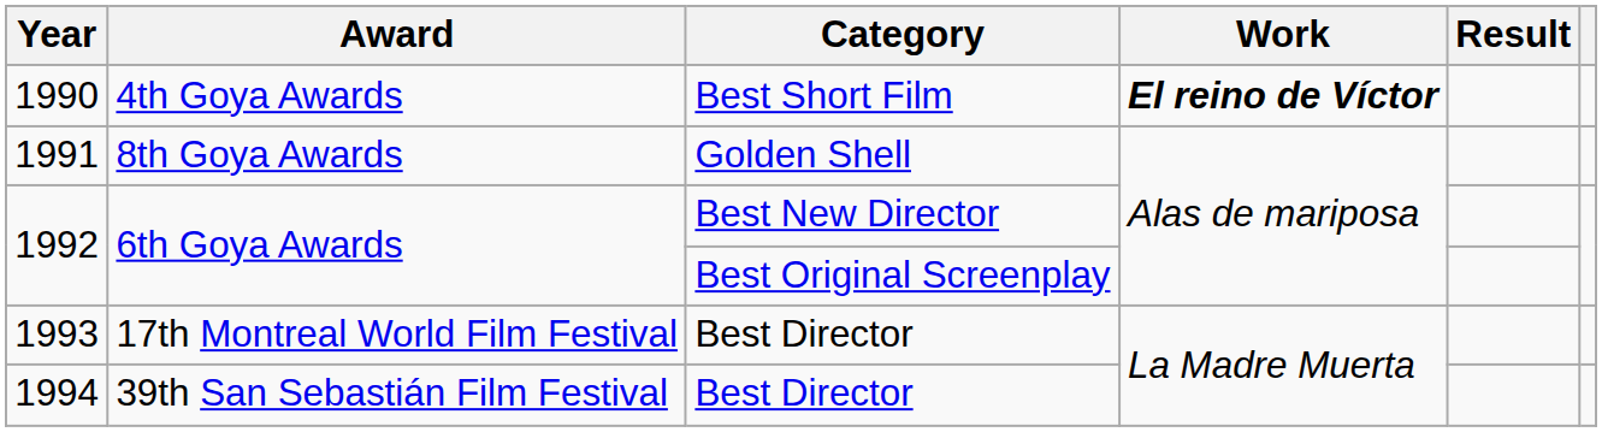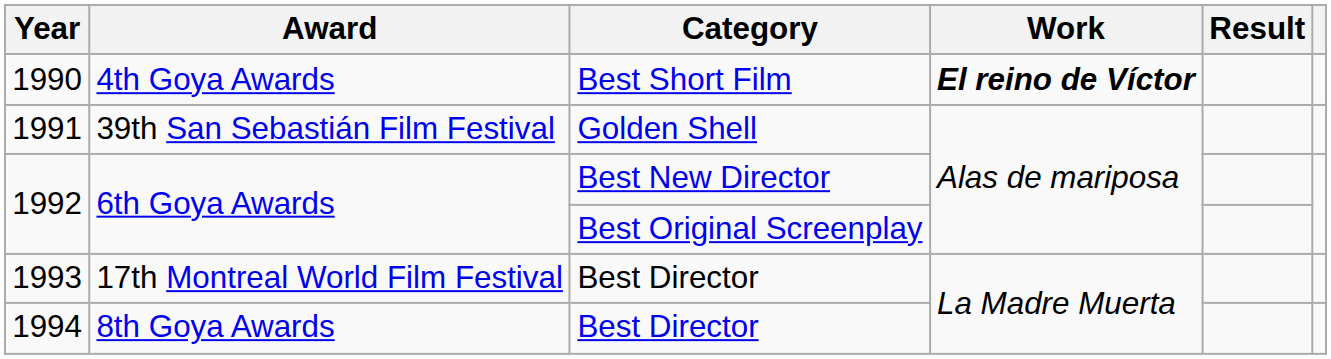 <table class="wikitable sortable plainrowheaders">
 <tr>
 <th>Year</th>
 <th>Award</th>
 <th>Category</th>
 <th>Work</th>
 <th>Result</th>
 <th scope="col" class="unsortable"></th>
 </tr>
 <tr>
 <td align = "center">1990</td>
 <td><a href='#'>4th Goya Awards</a></td>
 <td><a href='#'>Best Short Film</a></td>
 <td><strong><em>El reino de Víctor</em></strong></td>
 <td></td>
 <td align = "center"></td>
 </tr>
 <tr>
 <td align = "center">1991</td>
-<td><a href='#'>8th Goya Awards</a></td>
+<td>39th <a href='#'>San Sebastián Film Festival</a></td>
 <td><a href='#'>Golden Shell</a></td>
 <td rowspan = "3"><em>Alas de mariposa</em></td>
 <td></td>
 <td align = "center"></td>
 </tr>
 <tr>
 <td align = "center" rowspan = "2">1992</td>
 <td rowspan = "2"><a href='#'>6th Goya Awards</a></td>
 <td><a href='#'>Best New Director</a></td>
 <td></td>
 <td align = "center" rowspan = "2"></td>
 </tr>
 <tr>
 <td><a href='#'>Best Original Screenplay</a> </td>
 <td></td>
 </tr>
 <tr>
 <td align = "center">1993</td>
 <td>17th <a href='#'>Montreal World Film Festival</a></td>
 <td>Best Director</td>
 <td rowspan = "2"><em>La Madre Muerta</em></td>
 <td></td>
 <td align = "center"></td>
 </tr>
 <tr>
 <td align = "center">1994</td>
-<td>39th <a href='#'>San Sebastián Film Festival</a></td>
+<td><a href='#'>8th Goya Awards</a></td>
 <td><a href='#'>Best Director</a></td>
 <td></td>
 <td align = "center"></td>
 </tr>
 </table>
